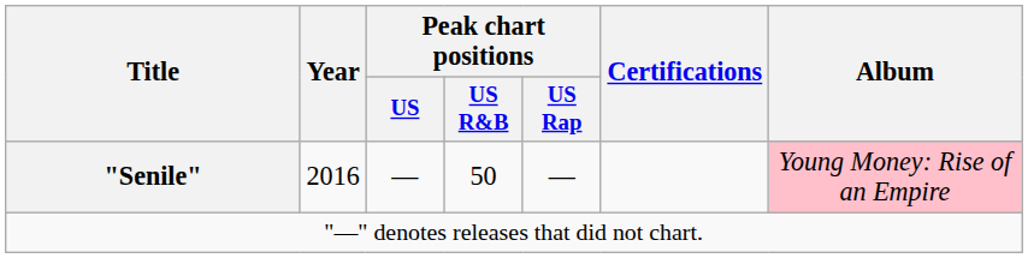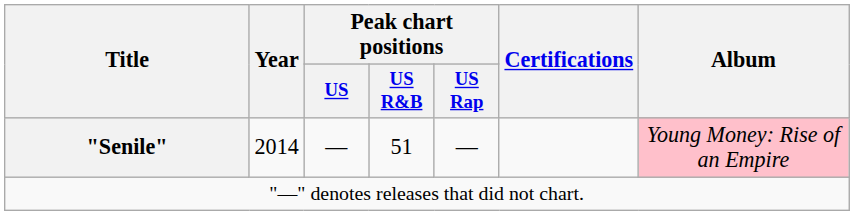 <table class="wikitable plainrowheaders" style="text-align:center;">
 <tr>
 <th rowspan="2" style="width:170px;">Title</th>
 <th rowspan="2" style="width:10px;">Year</th>
 <th colspan="3">Peak chart positions</th>
 <th rowspan="2"><a href='#'>Certifications</a></th>
 <th rowspan="2" style="width:145px;">Album</th>
 </tr>
 <tr>
 <th style="width:3em; font-size:85%"><a href='#'>US</a><br></th>
 <th style="width:3em; font-size:85%"><a href='#'>US<br>R&B</a><br></th>
 <th style="width:3em; font-size:85%"><a href='#'>US<br>Rap</a></th>
 </tr>
 <tr>
 <th scope="row">"Senile"</th>
-<td>2016</td>
+<td>2014</td>
 <td>—</td>
-<td>50</td>
+<td>51</td>
 <td>—</td>
 <td></td>
 <td style="background: pink;"><em>Young Money: Rise of an Empire</em></td>
 </tr>
 <tr>
 <td colspan="7" style="font-size:90%">"—" denotes releases that did not chart.</td>
 </tr>
 </table>
